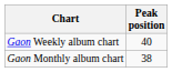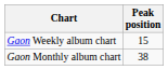 <table class="wikitable sortable">
 <tr>
 <th>Chart</th>
 <th>Peak<br>position</th>
 </tr>
 <tr>
 <td><em><a href='#'>Gaon</a></em> Weekly album chart</td>
-<td style="text-align:center;">40</td>
+<td style="text-align:center;">15</td>
 </tr>
 <tr>
 <td><em>Gaon</em> Monthly album chart</td>
 <td style="text-align:center;">38</td>
 </tr>
 </table>
